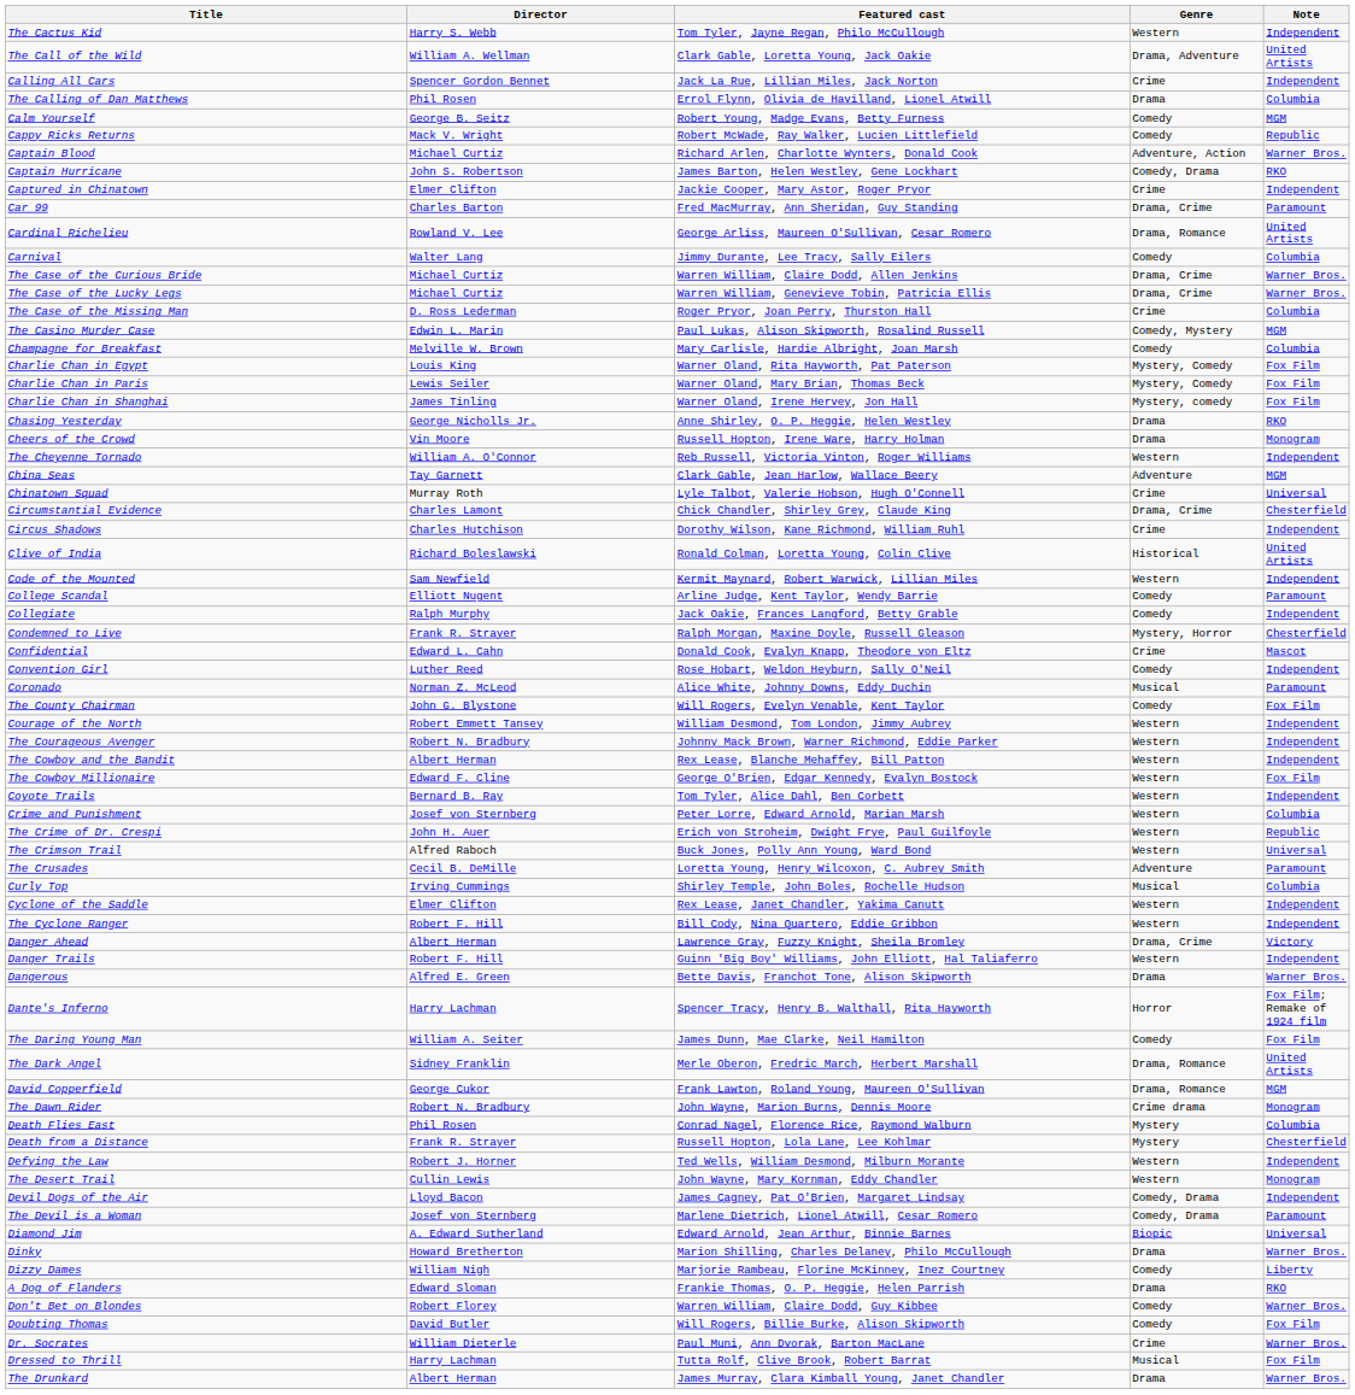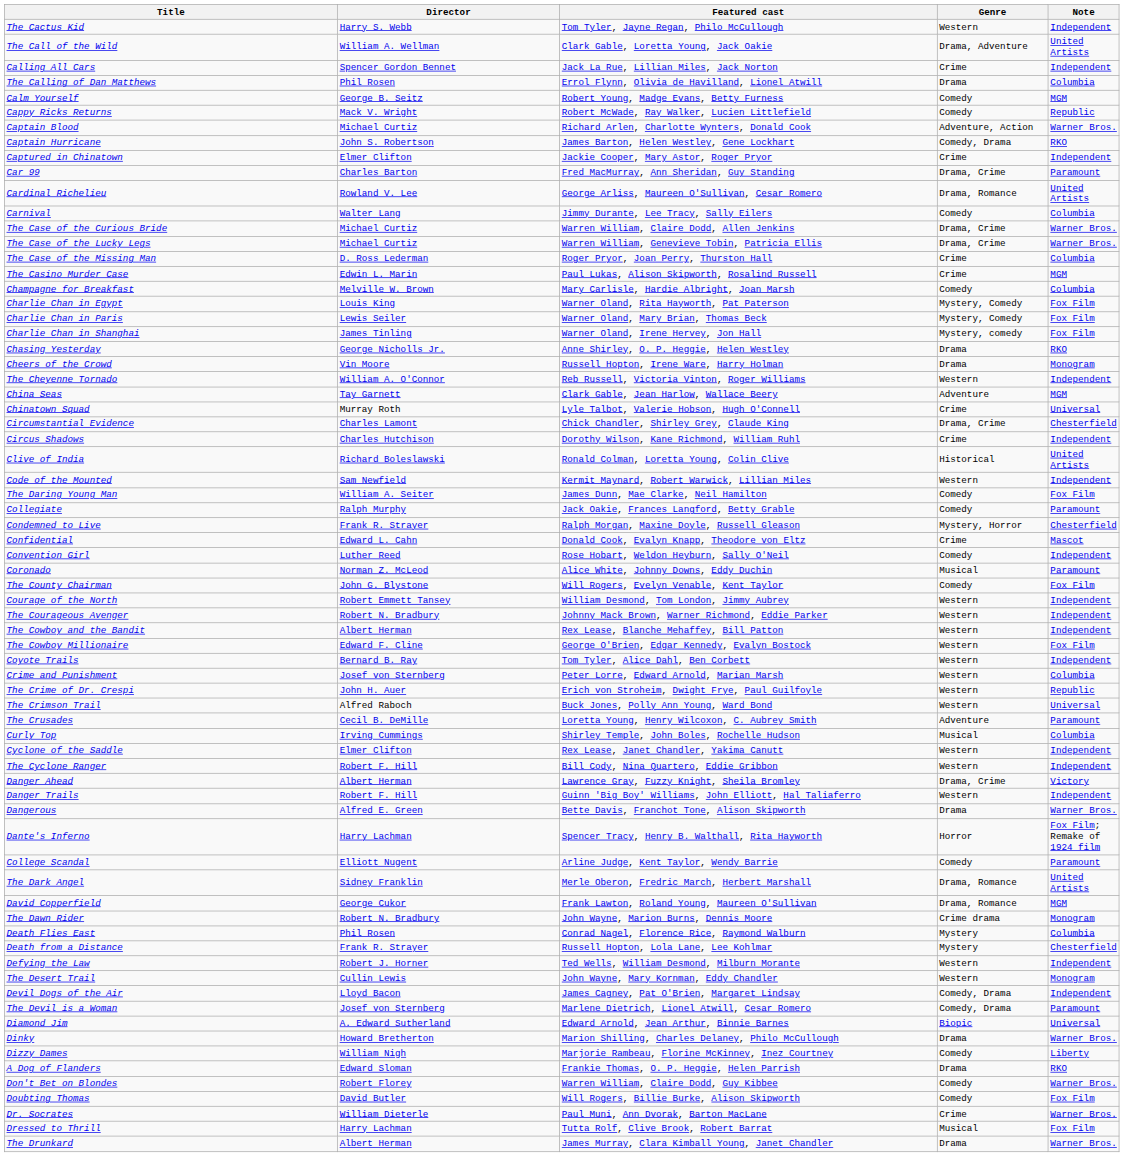 <table class="wikitable">
 <tr>
 <th style="width:30%;">Title</th>
 <th style="width:20%;">Director</th>
 <th style="width:34%;">Featured cast</th>
 <th style="width:10%;">Genre</th>
 <th style="width:10%;">Note</th>
 </tr>
 <tr>
 <td><em><a href='#'>The Cactus Kid</a></em></td>
 <td><a href='#'>Harry S. Webb</a></td>
 <td><a href='#'>Tom Tyler</a>, <a href='#'>Jayne Regan</a>, <a href='#'>Philo McCullough</a></td>
 <td>Western</td>
 <td><a href='#'>Independent</a></td>
 </tr>
 <tr>
 <td><em><a href='#'>The Call of the Wild</a></em></td>
 <td><a href='#'>William A. Wellman</a></td>
 <td><a href='#'>Clark Gable</a>, <a href='#'>Loretta Young</a>, <a href='#'>Jack Oakie</a></td>
 <td>Drama, Adventure</td>
 <td><a href='#'>United Artists</a></td>
 </tr>
 <tr>
 <td><em><a href='#'>Calling All Cars</a></em></td>
 <td><a href='#'>Spencer Gordon Bennet</a></td>
 <td><a href='#'>Jack La Rue</a>, <a href='#'>Lillian Miles</a>, <a href='#'>Jack Norton</a></td>
 <td>Crime</td>
 <td><a href='#'>Independent</a></td>
 </tr>
 <tr>
 <td><em><a href='#'>The Calling of Dan Matthews</a></em></td>
 <td><a href='#'>Phil Rosen</a></td>
 <td><a href='#'>Errol Flynn</a>, <a href='#'>Olivia de Havilland</a>, <a href='#'>Lionel Atwill</a></td>
 <td>Drama</td>
 <td><a href='#'>Columbia</a></td>
 </tr>
 <tr>
 <td><em><a href='#'>Calm Yourself</a></em></td>
 <td><a href='#'>George B. Seitz</a></td>
 <td><a href='#'>Robert Young</a>, <a href='#'>Madge Evans</a>, <a href='#'>Betty Furness</a></td>
 <td>Comedy</td>
 <td><a href='#'>MGM</a></td>
 </tr>
 <tr>
 <td><em><a href='#'>Cappy Ricks Returns</a></em></td>
 <td><a href='#'>Mack V. Wright</a></td>
 <td><a href='#'>Robert McWade</a>, <a href='#'>Ray Walker</a>, <a href='#'>Lucien Littlefield</a></td>
 <td>Comedy</td>
 <td><a href='#'>Republic</a></td>
 </tr>
 <tr>
 <td><em><a href='#'>Captain Blood</a></em></td>
 <td><a href='#'>Michael Curtiz</a></td>
 <td><a href='#'>Richard Arlen</a>, <a href='#'>Charlotte Wynters</a>, <a href='#'>Donald Cook</a></td>
 <td>Adventure, Action</td>
 <td><a href='#'>Warner Bros.</a></td>
 </tr>
 <tr>
 <td><em><a href='#'>Captain Hurricane</a></em></td>
 <td><a href='#'>John S. Robertson</a></td>
 <td><a href='#'>James Barton</a>, <a href='#'>Helen Westley</a>, <a href='#'>Gene Lockhart</a></td>
 <td>Comedy, Drama</td>
 <td><a href='#'>RKO</a></td>
 </tr>
 <tr>
 <td><em><a href='#'>Captured in Chinatown</a></em></td>
 <td><a href='#'>Elmer Clifton</a></td>
 <td><a href='#'>Jackie Cooper</a>, <a href='#'>Mary Astor</a>, <a href='#'>Roger Pryor</a></td>
 <td>Crime</td>
 <td><a href='#'>Independent</a></td>
 </tr>
 <tr>
 <td><em><a href='#'>Car 99</a></em></td>
 <td><a href='#'>Charles Barton</a></td>
 <td><a href='#'>Fred MacMurray</a>, <a href='#'>Ann Sheridan</a>, <a href='#'>Guy Standing</a></td>
 <td>Drama, Crime</td>
 <td><a href='#'>Paramount</a></td>
 </tr>
 <tr>
 <td><em><a href='#'>Cardinal Richelieu</a></em></td>
 <td><a href='#'>Rowland V. Lee</a></td>
 <td><a href='#'>George Arliss</a>, <a href='#'>Maureen O'Sullivan</a>, <a href='#'>Cesar Romero</a></td>
 <td>Drama, Romance</td>
 <td><a href='#'>United Artists</a></td>
 </tr>
 <tr>
 <td><em><a href='#'>Carnival</a></em></td>
 <td><a href='#'>Walter Lang</a></td>
 <td><a href='#'>Jimmy Durante</a>, <a href='#'>Lee Tracy</a>, <a href='#'>Sally Eilers</a></td>
 <td>Comedy</td>
 <td><a href='#'>Columbia</a></td>
 </tr>
 <tr>
 <td><em><a href='#'>The Case of the Curious Bride</a></em></td>
 <td><a href='#'>Michael Curtiz</a></td>
 <td><a href='#'>Warren William</a>, <a href='#'>Claire Dodd</a>, <a href='#'>Allen Jenkins</a></td>
 <td>Drama, Crime</td>
 <td><a href='#'>Warner Bros.</a></td>
 </tr>
 <tr>
 <td><em><a href='#'>The Case of the Lucky Legs</a></em></td>
 <td><a href='#'>Michael Curtiz</a></td>
 <td><a href='#'>Warren William</a>, <a href='#'>Genevieve Tobin</a>, <a href='#'>Patricia Ellis</a></td>
 <td>Drama, Crime</td>
 <td><a href='#'>Warner Bros.</a></td>
 </tr>
 <tr>
 <td><em><a href='#'>The Case of the Missing Man</a></em></td>
 <td><a href='#'>D. Ross Lederman</a></td>
 <td><a href='#'>Roger Pryor</a>, <a href='#'>Joan Perry</a>, <a href='#'>Thurston Hall</a></td>
 <td>Crime</td>
 <td><a href='#'>Columbia</a></td>
 </tr>
 <tr>
 <td><em><a href='#'>The Casino Murder Case</a></em></td>
 <td><a href='#'>Edwin L. Marin</a></td>
 <td><a href='#'>Paul Lukas</a>, <a href='#'>Alison Skipworth</a>, <a href='#'>Rosalind Russell</a></td>
-<td>Comedy, Mystery</td>
+<td>Crime</td>
 <td><a href='#'>MGM</a></td>
 </tr>
 <tr>
 <td><em><a href='#'>Champagne for Breakfast</a></em></td>
 <td><a href='#'>Melville W. Brown</a></td>
 <td><a href='#'>Mary Carlisle</a>, <a href='#'>Hardie Albright</a>, <a href='#'>Joan Marsh</a></td>
 <td>Comedy</td>
 <td><a href='#'>Columbia</a></td>
 </tr>
 <tr>
 <td><em><a href='#'>Charlie Chan in Egypt</a></em></td>
 <td><a href='#'>Louis King</a></td>
 <td><a href='#'>Warner Oland</a>, <a href='#'>Rita Hayworth</a>, <a href='#'>Pat Paterson</a></td>
 <td>Mystery, Comedy</td>
 <td><a href='#'>Fox Film</a></td>
 </tr>
 <tr>
 <td><em><a href='#'>Charlie Chan in Paris</a></em></td>
 <td><a href='#'>Lewis Seiler</a></td>
 <td><a href='#'>Warner Oland</a>, <a href='#'>Mary Brian</a>, <a href='#'>Thomas Beck</a></td>
 <td>Mystery, Comedy</td>
 <td><a href='#'>Fox Film</a></td>
 </tr>
 <tr>
 <td><em><a href='#'>Charlie Chan in Shanghai</a></em></td>
 <td><a href='#'>James Tinling</a></td>
 <td><a href='#'>Warner Oland</a>, <a href='#'>Irene Hervey</a>, <a href='#'>Jon Hall</a></td>
 <td>Mystery, comedy</td>
 <td><a href='#'>Fox Film</a></td>
 </tr>
 <tr>
 <td><em><a href='#'>Chasing Yesterday</a></em></td>
 <td><a href='#'>George Nicholls Jr.</a></td>
 <td><a href='#'>Anne Shirley</a>, <a href='#'>O. P. Heggie</a>, <a href='#'>Helen Westley</a></td>
 <td>Drama</td>
 <td><a href='#'>RKO</a></td>
 </tr>
 <tr>
 <td><em><a href='#'>Cheers of the Crowd</a></em></td>
 <td><a href='#'>Vin Moore</a></td>
 <td><a href='#'>Russell Hopton</a>, <a href='#'>Irene Ware</a>, <a href='#'>Harry Holman</a></td>
 <td>Drama</td>
 <td><a href='#'>Monogram</a></td>
 </tr>
 <tr>
 <td><em><a href='#'>The Cheyenne Tornado</a></em></td>
 <td><a href='#'>William A. O'Connor</a></td>
 <td><a href='#'>Reb Russell</a>, <a href='#'>Victoria Vinton</a>, <a href='#'>Roger Williams</a></td>
 <td>Western</td>
 <td><a href='#'>Independent</a></td>
 </tr>
 <tr>
 <td><em><a href='#'>China Seas</a></em></td>
 <td><a href='#'>Tay Garnett</a></td>
 <td><a href='#'>Clark Gable</a>, <a href='#'>Jean Harlow</a>, <a href='#'>Wallace Beery</a></td>
 <td>Adventure</td>
 <td><a href='#'>MGM</a></td>
 </tr>
 <tr>
 <td><em><a href='#'>Chinatown Squad</a></em></td>
 <td>Murray Roth</td>
 <td><a href='#'>Lyle Talbot</a>, <a href='#'>Valerie Hobson</a>, <a href='#'>Hugh O'Connell</a></td>
 <td>Crime</td>
 <td><a href='#'>Universal</a></td>
 </tr>
 <tr>
 <td><em><a href='#'>Circumstantial Evidence</a></em></td>
 <td><a href='#'>Charles Lamont</a></td>
 <td><a href='#'>Chick Chandler</a>, <a href='#'>Shirley Grey</a>, <a href='#'>Claude King</a></td>
 <td>Drama, Crime</td>
 <td><a href='#'>Chesterfield</a></td>
 </tr>
 <tr>
 <td><em><a href='#'>Circus Shadows</a></em></td>
 <td><a href='#'>Charles Hutchison</a></td>
 <td><a href='#'>Dorothy Wilson</a>, <a href='#'>Kane Richmond</a>, <a href='#'>William Ruhl</a></td>
 <td>Crime</td>
 <td><a href='#'>Independent</a></td>
 </tr>
 <tr>
 <td><em><a href='#'>Clive of India</a></em></td>
 <td><a href='#'>Richard Boleslawski</a></td>
 <td><a href='#'>Ronald Colman</a>, <a href='#'>Loretta Young</a>, <a href='#'>Colin Clive</a></td>
 <td>Historical</td>
 <td><a href='#'>United Artists</a></td>
 </tr>
 <tr>
 <td><em><a href='#'>Code of the Mounted</a></em></td>
 <td><a href='#'>Sam Newfield</a></td>
 <td><a href='#'>Kermit Maynard</a>, <a href='#'>Robert Warwick</a>, <a href='#'>Lillian Miles</a></td>
 <td>Western</td>
 <td><a href='#'>Independent</a></td>
 </tr>
 <tr>
-<td><em><a href='#'>College Scandal</a></em></td>
-<td><a href='#'>Elliott Nugent</a></td>
-<td><a href='#'>Arline Judge</a>, <a href='#'>Kent Taylor</a>, <a href='#'>Wendy Barrie</a></td>
+<td><em><a href='#'>The Daring Young Man</a></em></td>
+<td><a href='#'>William A. Seiter</a></td>
+<td><a href='#'>James Dunn</a>, <a href='#'>Mae Clarke</a>, <a href='#'>Neil Hamilton</a></td>
 <td>Comedy</td>
-<td><a href='#'>Paramount</a></td>
+<td><a href='#'>Fox Film</a></td>
 </tr>
 <tr>
 <td><em><a href='#'>Collegiate</a></em></td>
 <td><a href='#'>Ralph Murphy</a></td>
 <td><a href='#'>Jack Oakie</a>, <a href='#'>Frances Langford</a>, <a href='#'>Betty Grable</a></td>
 <td>Comedy</td>
-<td><a href='#'>Independent</a></td>
+<td><a href='#'>Paramount</a></td>
 </tr>
 <tr>
 <td><em><a href='#'>Condemned to Live</a></em></td>
 <td><a href='#'>Frank R. Strayer</a></td>
 <td><a href='#'>Ralph Morgan</a>, <a href='#'>Maxine Doyle</a>, <a href='#'>Russell Gleason</a></td>
 <td>Mystery, Horror</td>
 <td><a href='#'>Chesterfield</a></td>
 </tr>
 <tr>
 <td><em><a href='#'>Confidential</a></em></td>
 <td><a href='#'>Edward L. Cahn</a></td>
 <td><a href='#'>Donald Cook</a>, <a href='#'>Evalyn Knapp</a>, <a href='#'>Theodore von Eltz</a></td>
 <td>Crime</td>
 <td><a href='#'>Mascot</a></td>
 </tr>
 <tr>
 <td><em><a href='#'>Convention Girl</a></em></td>
 <td><a href='#'>Luther Reed</a></td>
 <td><a href='#'>Rose Hobart</a>, <a href='#'>Weldon Heyburn</a>, <a href='#'>Sally O'Neil</a></td>
 <td>Comedy</td>
 <td><a href='#'>Independent</a></td>
 </tr>
 <tr>
 <td><em><a href='#'>Coronado</a></em></td>
 <td><a href='#'>Norman Z. McLeod</a></td>
 <td><a href='#'>Alice White</a>, <a href='#'>Johnny Downs</a>, <a href='#'>Eddy Duchin</a></td>
 <td>Musical</td>
 <td><a href='#'>Paramount</a></td>
 </tr>
 <tr>
 <td><em><a href='#'>The County Chairman</a></em></td>
 <td><a href='#'>John G. Blystone</a></td>
 <td><a href='#'>Will Rogers</a>, <a href='#'>Evelyn Venable</a>, <a href='#'>Kent Taylor</a></td>
 <td>Comedy</td>
 <td><a href='#'>Fox Film</a></td>
 </tr>
 <tr>
 <td><em><a href='#'>Courage of the North</a></em></td>
 <td><a href='#'>Robert Emmett Tansey</a></td>
 <td><a href='#'>William Desmond</a>, <a href='#'>Tom London</a>, <a href='#'>Jimmy Aubrey</a></td>
 <td>Western</td>
 <td><a href='#'>Independent</a></td>
 </tr>
 <tr>
 <td><em><a href='#'>The Courageous Avenger</a></em></td>
 <td><a href='#'>Robert N. Bradbury</a></td>
 <td><a href='#'>Johnny Mack Brown</a>, <a href='#'>Warner Richmond</a>, <a href='#'>Eddie Parker</a></td>
 <td>Western</td>
 <td><a href='#'>Independent</a></td>
 </tr>
 <tr>
 <td><em><a href='#'>The Cowboy and the Bandit</a></em></td>
 <td><a href='#'>Albert Herman</a></td>
 <td><a href='#'>Rex Lease</a>, <a href='#'>Blanche Mehaffey</a>, <a href='#'>Bill Patton</a></td>
 <td>Western</td>
 <td><a href='#'>Independent</a></td>
 </tr>
 <tr>
 <td><em><a href='#'>The Cowboy Millionaire</a></em></td>
 <td><a href='#'>Edward F. Cline</a></td>
 <td><a href='#'>George O'Brien</a>, <a href='#'>Edgar Kennedy</a>, <a href='#'>Evalyn Bostock</a></td>
 <td>Western</td>
 <td><a href='#'>Fox Film</a></td>
 </tr>
 <tr>
 <td><em><a href='#'>Coyote Trails</a></em></td>
 <td><a href='#'>Bernard B. Ray</a></td>
 <td><a href='#'>Tom Tyler</a>, <a href='#'>Alice Dahl</a>, <a href='#'>Ben Corbett</a></td>
 <td>Western</td>
 <td><a href='#'>Independent</a></td>
 </tr>
 <tr>
 <td><em><a href='#'>Crime and Punishment</a></em></td>
 <td><a href='#'>Josef von Sternberg</a></td>
 <td><a href='#'>Peter Lorre</a>, <a href='#'>Edward Arnold</a>, <a href='#'>Marian Marsh</a></td>
 <td>Western</td>
 <td><a href='#'>Columbia</a></td>
 </tr>
 <tr>
 <td><em><a href='#'>The Crime of Dr. Crespi</a></em></td>
 <td><a href='#'>John H. Auer</a></td>
 <td><a href='#'>Erich von Stroheim</a>, <a href='#'>Dwight Frye</a>, <a href='#'>Paul Guilfoyle</a></td>
 <td>Western</td>
 <td><a href='#'>Republic</a></td>
 </tr>
 <tr>
 <td><em><a href='#'>The Crimson Trail</a></em></td>
 <td>Alfred Raboch</td>
 <td><a href='#'>Buck Jones</a>, <a href='#'>Polly Ann Young</a>, <a href='#'>Ward Bond</a></td>
 <td>Western</td>
 <td><a href='#'>Universal</a></td>
 </tr>
 <tr>
 <td><em><a href='#'>The Crusades</a></em></td>
 <td><a href='#'>Cecil B. DeMille</a></td>
 <td><a href='#'>Loretta Young</a>, <a href='#'>Henry Wilcoxon</a>, <a href='#'>C. Aubrey Smith</a></td>
 <td>Adventure</td>
 <td><a href='#'>Paramount</a></td>
 </tr>
 <tr>
 <td><em><a href='#'>Curly Top</a></em></td>
 <td><a href='#'>Irving Cummings</a></td>
 <td><a href='#'>Shirley Temple</a>, <a href='#'>John Boles</a>, <a href='#'>Rochelle Hudson</a></td>
 <td>Musical</td>
 <td><a href='#'>Columbia</a></td>
 </tr>
 <tr>
 <td><em><a href='#'>Cyclone of the Saddle</a></em></td>
 <td><a href='#'>Elmer Clifton</a></td>
 <td><a href='#'>Rex Lease</a>, <a href='#'>Janet Chandler</a>, <a href='#'>Yakima Canutt</a></td>
 <td>Western</td>
 <td><a href='#'>Independent</a></td>
 </tr>
 <tr>
 <td><em><a href='#'>The Cyclone Ranger</a></em></td>
 <td><a href='#'>Robert F. Hill</a></td>
 <td><a href='#'>Bill Cody</a>, <a href='#'>Nina Quartero</a>, <a href='#'>Eddie Gribbon</a></td>
 <td>Western</td>
 <td><a href='#'>Independent</a></td>
 </tr>
 <tr>
 <td><em><a href='#'>Danger Ahead</a></em></td>
 <td><a href='#'>Albert Herman</a></td>
 <td><a href='#'>Lawrence Gray</a>, <a href='#'>Fuzzy Knight</a>, <a href='#'>Sheila Bromley</a></td>
 <td>Drama, Crime</td>
 <td><a href='#'>Victory</a></td>
 </tr>
 <tr>
 <td><em><a href='#'>Danger Trails</a></em></td>
 <td><a href='#'>Robert F. Hill</a></td>
 <td><a href='#'>Guinn 'Big Boy' Williams</a>, <a href='#'>John Elliott</a>, <a href='#'>Hal Taliaferro</a></td>
 <td>Western</td>
 <td><a href='#'>Independent</a></td>
 </tr>
 <tr>
 <td><em><a href='#'>Dangerous</a></em></td>
 <td><a href='#'>Alfred E. Green</a></td>
 <td><a href='#'>Bette Davis</a>, <a href='#'>Franchot Tone</a>, <a href='#'>Alison Skipworth</a></td>
 <td>Drama</td>
 <td><a href='#'>Warner Bros.</a></td>
 </tr>
 <tr>
 <td><em><a href='#'>Dante's Inferno</a></em></td>
 <td><a href='#'>Harry Lachman</a></td>
 <td><a href='#'>Spencer Tracy</a>, <a href='#'>Henry B. Walthall</a>, <a href='#'>Rita Hayworth</a></td>
 <td>Horror</td>
 <td><a href='#'>Fox Film</a>; Remake of <a href='#'>1924 film</a></td>
 </tr>
 <tr>
-<td><em><a href='#'>The Daring Young Man</a></em></td>
-<td><a href='#'>William A. Seiter</a></td>
-<td><a href='#'>James Dunn</a>, <a href='#'>Mae Clarke</a>, <a href='#'>Neil Hamilton</a></td>
+<td><em><a href='#'>College Scandal</a></em></td>
+<td><a href='#'>Elliott Nugent</a></td>
+<td><a href='#'>Arline Judge</a>, <a href='#'>Kent Taylor</a>, <a href='#'>Wendy Barrie</a></td>
 <td>Comedy</td>
-<td><a href='#'>Fox Film</a></td>
+<td><a href='#'>Paramount</a></td>
 </tr>
 <tr>
 <td><em><a href='#'>The Dark Angel</a></em></td>
 <td><a href='#'>Sidney Franklin</a></td>
 <td><a href='#'>Merle Oberon</a>, <a href='#'>Fredric March</a>, <a href='#'>Herbert Marshall</a></td>
 <td>Drama, Romance</td>
 <td><a href='#'>United Artists</a></td>
 </tr>
 <tr>
 <td><em><a href='#'>David Copperfield</a></em></td>
 <td><a href='#'>George Cukor</a></td>
 <td><a href='#'>Frank Lawton</a>, <a href='#'>Roland Young</a>, <a href='#'>Maureen O'Sullivan</a></td>
 <td>Drama, Romance</td>
 <td><a href='#'>MGM</a></td>
 </tr>
 <tr>
 <td><em><a href='#'>The Dawn Rider</a></em></td>
 <td><a href='#'>Robert N. Bradbury</a></td>
 <td><a href='#'>John Wayne</a>, <a href='#'>Marion Burns</a>, <a href='#'>Dennis Moore</a></td>
 <td>Crime drama</td>
 <td><a href='#'>Monogram</a></td>
 </tr>
 <tr>
 <td><em><a href='#'>Death Flies East</a></em></td>
 <td><a href='#'>Phil Rosen</a></td>
 <td><a href='#'>Conrad Nagel</a>, <a href='#'>Florence Rice</a>, <a href='#'>Raymond Walburn</a></td>
 <td>Mystery</td>
 <td><a href='#'>Columbia</a></td>
 </tr>
 <tr>
 <td><em><a href='#'>Death from a Distance</a></em></td>
 <td><a href='#'>Frank R. Strayer</a></td>
 <td><a href='#'>Russell Hopton</a>, <a href='#'>Lola Lane</a>, <a href='#'>Lee Kohlmar</a></td>
 <td>Mystery</td>
 <td><a href='#'>Chesterfield</a></td>
 </tr>
 <tr>
 <td><em><a href='#'>Defying the Law</a></em></td>
 <td><a href='#'>Robert J. Horner</a></td>
 <td><a href='#'>Ted Wells</a>, <a href='#'>William Desmond</a>, <a href='#'>Milburn Morante</a></td>
 <td>Western</td>
 <td><a href='#'>Independent</a></td>
 </tr>
 <tr>
 <td><em><a href='#'>The Desert Trail</a></em></td>
 <td><a href='#'>Cullin Lewis</a></td>
 <td><a href='#'>John Wayne</a>, <a href='#'>Mary Kornman</a>, <a href='#'>Eddy Chandler</a></td>
 <td>Western</td>
 <td><a href='#'>Monogram</a></td>
 </tr>
 <tr>
 <td><em><a href='#'>Devil Dogs of the Air</a></em></td>
 <td><a href='#'>Lloyd Bacon</a></td>
 <td><a href='#'>James Cagney</a>, <a href='#'>Pat O'Brien</a>, <a href='#'>Margaret Lindsay</a></td>
 <td>Comedy, Drama</td>
 <td><a href='#'>Independent</a></td>
 </tr>
 <tr>
 <td><em><a href='#'>The Devil is a Woman</a></em></td>
 <td><a href='#'>Josef von Sternberg</a></td>
 <td><a href='#'>Marlene Dietrich</a>, <a href='#'>Lionel Atwill</a>, <a href='#'>Cesar Romero</a></td>
 <td>Comedy, Drama</td>
 <td><a href='#'>Paramount</a></td>
 </tr>
 <tr>
 <td><em><a href='#'>Diamond Jim</a></em></td>
 <td><a href='#'>A. Edward Sutherland</a></td>
 <td><a href='#'>Edward Arnold</a>, <a href='#'>Jean Arthur</a>, <a href='#'>Binnie Barnes</a></td>
 <td><a href='#'>Biopic</a></td>
 <td><a href='#'>Universal</a></td>
 </tr>
 <tr>
 <td><em><a href='#'>Dinky</a></em></td>
 <td><a href='#'>Howard Bretherton</a></td>
 <td><a href='#'>Marion Shilling</a>, <a href='#'>Charles Delaney</a>, <a href='#'>Philo McCullough</a></td>
 <td>Drama</td>
 <td><a href='#'>Warner Bros.</a></td>
 </tr>
 <tr>
 <td><em><a href='#'>Dizzy Dames</a></em></td>
 <td><a href='#'>William Nigh</a></td>
 <td><a href='#'>Marjorie Rambeau</a>, <a href='#'>Florine McKinney</a>, <a href='#'>Inez Courtney</a></td>
 <td>Comedy</td>
 <td><a href='#'>Liberty</a></td>
 </tr>
 <tr>
 <td><em><a href='#'>A Dog of Flanders</a></em></td>
 <td><a href='#'>Edward Sloman</a></td>
 <td><a href='#'>Frankie Thomas</a>, <a href='#'>O. P. Heggie</a>, <a href='#'>Helen Parrish</a></td>
 <td>Drama</td>
 <td><a href='#'>RKO</a></td>
 </tr>
 <tr>
 <td><em><a href='#'>Don't Bet on Blondes</a></em></td>
 <td><a href='#'>Robert Florey</a></td>
 <td><a href='#'>Warren William</a>, <a href='#'>Claire Dodd</a>, <a href='#'>Guy Kibbee</a></td>
 <td>Comedy</td>
 <td><a href='#'>Warner Bros.</a></td>
 </tr>
 <tr>
 <td><em><a href='#'>Doubting Thomas</a></em></td>
 <td><a href='#'>David Butler</a></td>
 <td><a href='#'>Will Rogers</a>, <a href='#'>Billie Burke</a>, <a href='#'>Alison Skipworth</a></td>
 <td>Comedy</td>
 <td><a href='#'>Fox Film</a></td>
 </tr>
 <tr>
 <td><em><a href='#'>Dr. Socrates</a></em></td>
 <td><a href='#'>William Dieterle</a></td>
 <td><a href='#'>Paul Muni</a>, <a href='#'>Ann Dvorak</a>, <a href='#'>Barton MacLane</a></td>
 <td>Crime</td>
 <td><a href='#'>Warner Bros.</a></td>
 </tr>
 <tr>
 <td><em><a href='#'>Dressed to Thrill</a></em></td>
 <td><a href='#'>Harry Lachman</a></td>
 <td><a href='#'>Tutta Rolf</a>, <a href='#'>Clive Brook</a>, <a href='#'>Robert Barrat</a></td>
 <td>Musical</td>
 <td><a href='#'>Fox Film</a></td>
 </tr>
 <tr>
 <td><em><a href='#'>The Drunkard</a></em></td>
 <td><a href='#'>Albert Herman</a></td>
 <td><a href='#'>James Murray</a>, <a href='#'>Clara Kimball Young</a>, <a href='#'>Janet Chandler</a></td>
 <td>Drama</td>
 <td><a href='#'>Warner Bros.</a></td>
 </tr>
 </table>
